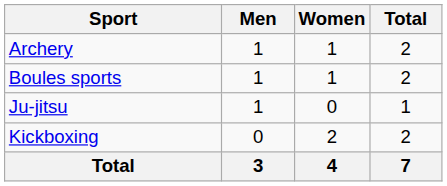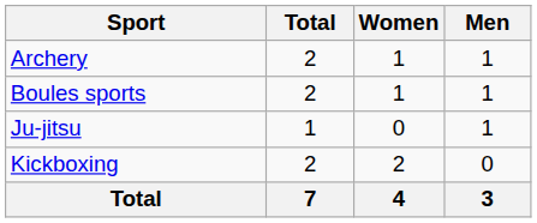 <table class="wikitable sortable" style="text-align:center;">
 <tr>
 <th width=180>Sport</th>
+<th width=55>Total</th>
+<th width=55>Women</th>
 <th width=55>Men</th>
-<th width=55>Women</th>
-<th width=55>Total</th>
 </tr>
 <tr>
 <td align=left><a href='#'>Archery</a></td>
+<td>2</td>
 <td>1</td>
 <td>1</td>
-<td>2</td>
 </tr>
 <tr>
 <td align=left><a href='#'>Boules sports</a></td>
+<td>2</td>
 <td>1</td>
 <td>1</td>
-<td>2</td>
 </tr>
 <tr>
 <td align=left><a href='#'>Ju-jitsu</a></td>
 <td>1</td>
 <td>0</td>
 <td>1</td>
 </tr>
 <tr>
 <td align=left><a href='#'>Kickboxing</a></td>
-<td>0</td>
 <td>2</td>
 <td>2</td>
+<td>0</td>
 </tr>
 <tr>
 <th>Total</th>
+<th>7</th>
+<th>4</th>
 <th>3</th>
-<th>4</th>
-<th>7</th>
 </tr>
 </table>
